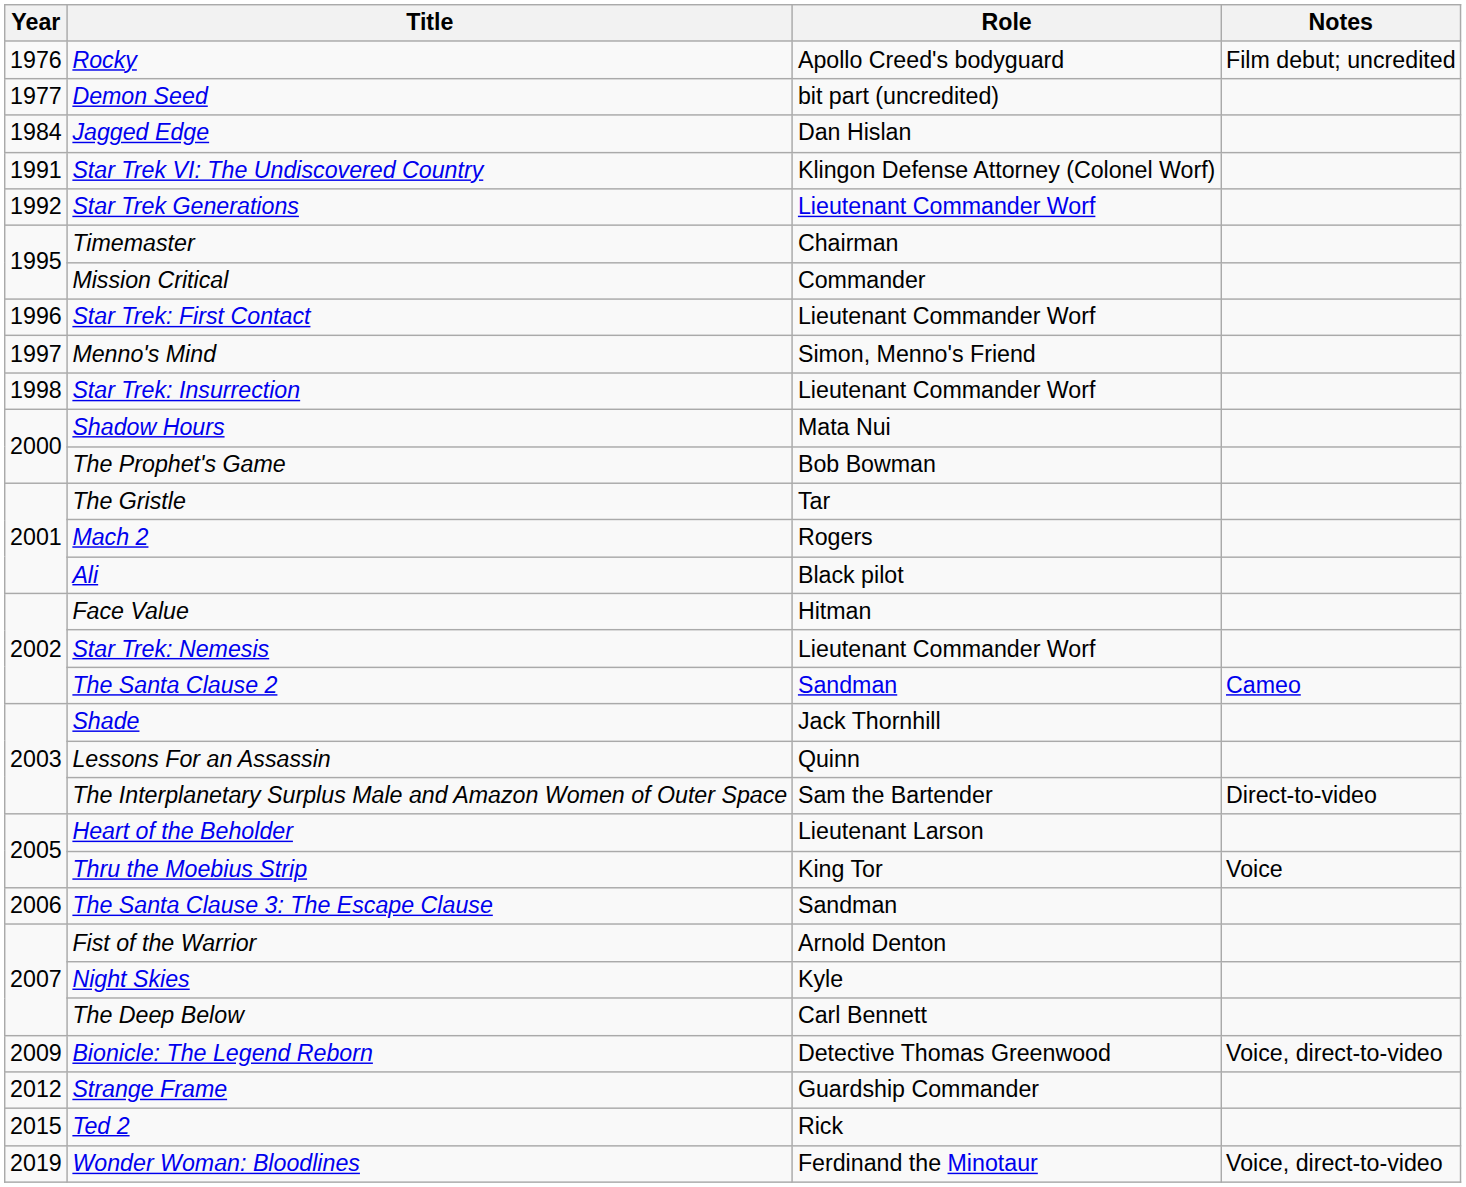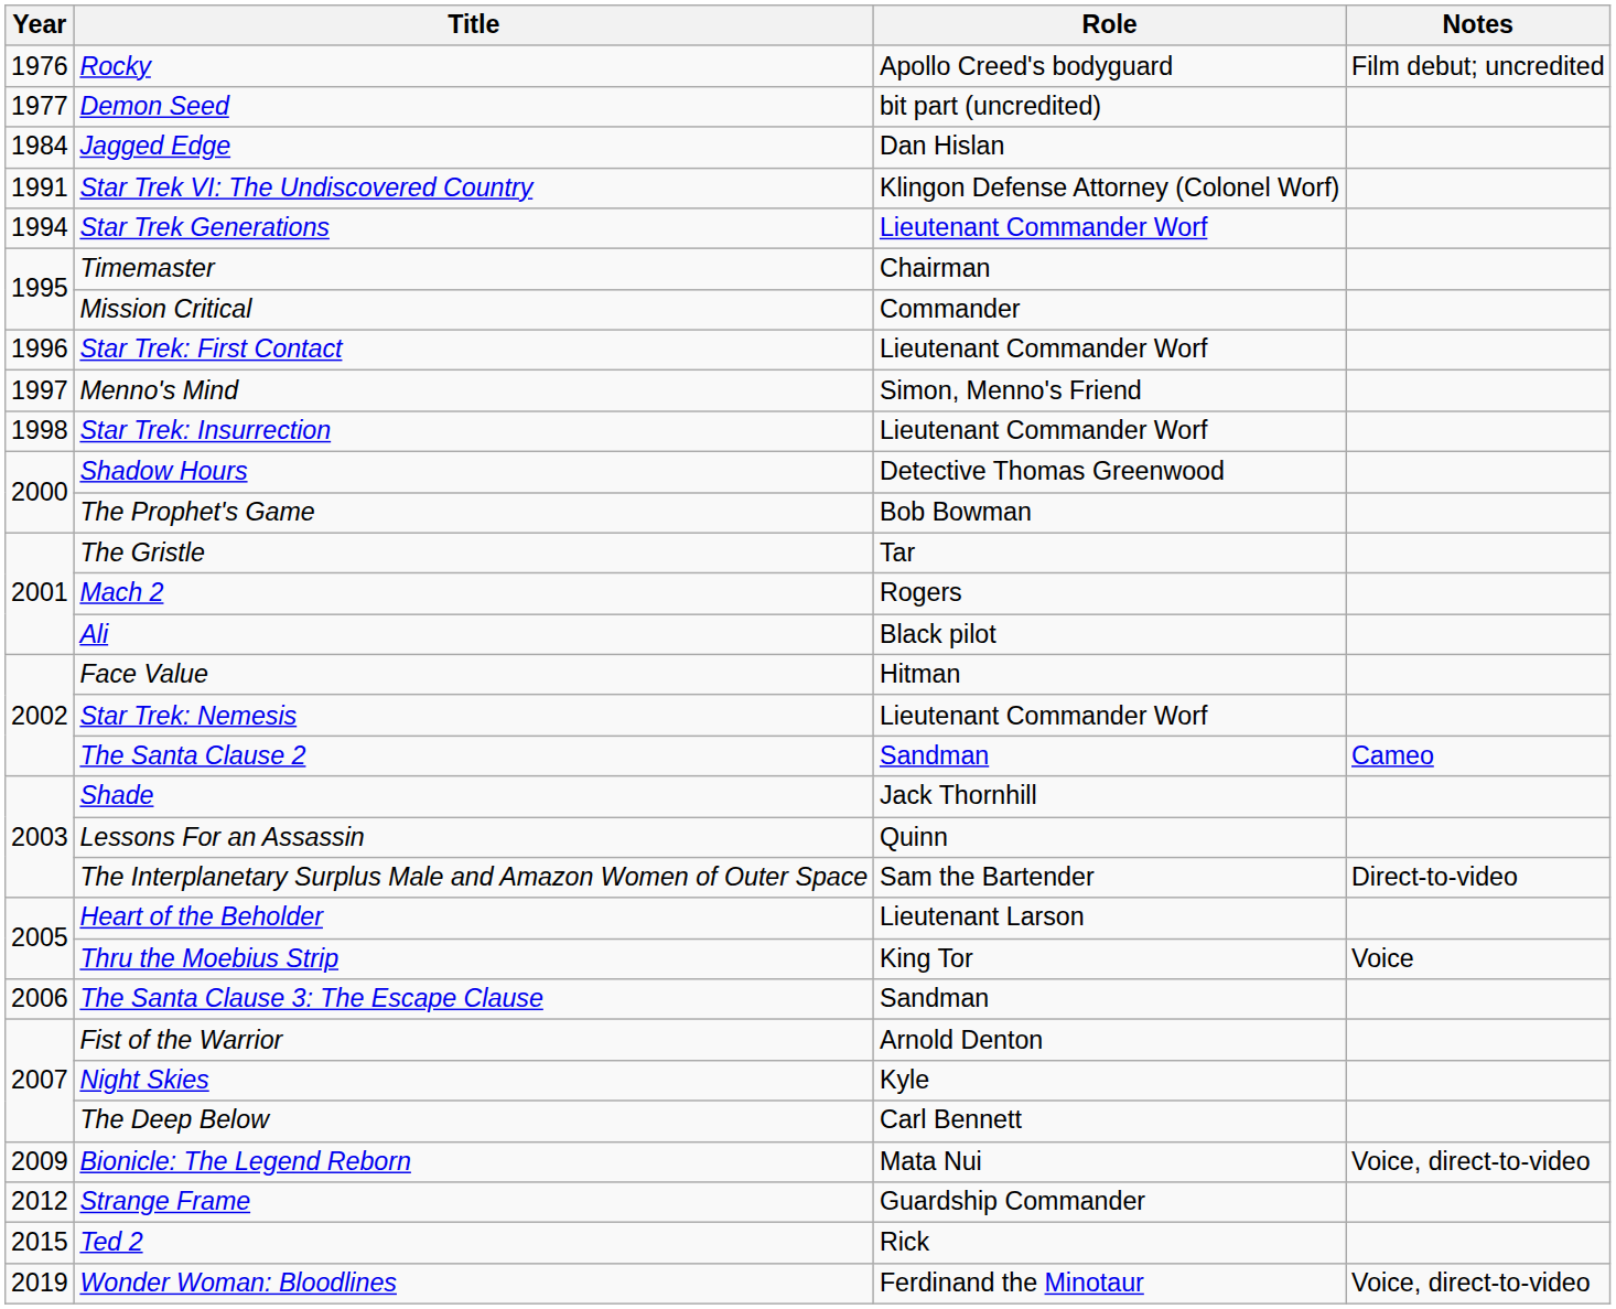 <table class="wikitable sortable">
 <tr>
 <th>Year</th>
 <th>Title</th>
 <th>Role</th>
 <th>Notes</th>
 </tr>
 <tr>
 <td>1976</td>
 <td><em><a href='#'>Rocky</a></em></td>
 <td>Apollo Creed's bodyguard</td>
 <td>Film debut; uncredited</td>
 </tr>
 <tr>
 <td>1977</td>
 <td><em><a href='#'>Demon Seed</a></em></td>
 <td>bit part (uncredited)</td>
 <td></td>
 </tr>
 <tr>
 <td>1984</td>
 <td><em><a href='#'>Jagged Edge</a></em></td>
 <td>Dan Hislan</td>
 <td></td>
 </tr>
 <tr>
 <td>1991</td>
 <td><em><a href='#'>Star Trek VI: The Undiscovered Country</a></em></td>
 <td>Klingon Defense Attorney (Colonel Worf)</td>
 <td></td>
 </tr>
 <tr>
-<td>1992</td>
+<td>1994</td>
 <td><em><a href='#'>Star Trek Generations</a></em></td>
 <td><a href='#'>Lieutenant Commander Worf</a></td>
 <td></td>
 </tr>
 <tr>
 <td rowspan="2">1995</td>
 <td><em>Timemaster</em></td>
 <td>Chairman</td>
 <td></td>
 </tr>
 <tr>
 <td><em>Mission Critical</em></td>
 <td>Commander</td>
 <td></td>
 </tr>
 <tr>
 <td>1996</td>
 <td><em><a href='#'>Star Trek: First Contact</a></em></td>
 <td>Lieutenant Commander Worf</td>
 <td></td>
 </tr>
 <tr>
 <td>1997</td>
 <td><em>Menno's Mind</em></td>
 <td>Simon, Menno's Friend</td>
 <td></td>
 </tr>
 <tr>
 <td>1998</td>
 <td><em><a href='#'>Star Trek: Insurrection</a></em></td>
 <td>Lieutenant Commander Worf</td>
 <td></td>
 </tr>
 <tr>
 <td rowspan="2">2000</td>
 <td><em><a href='#'>Shadow Hours</a></em></td>
-<td>Mata Nui</td>
+<td>Detective Thomas Greenwood</td>
 <td></td>
 </tr>
 <tr>
 <td><em>The Prophet's Game</em></td>
 <td>Bob Bowman</td>
 <td></td>
 </tr>
 <tr>
 <td rowspan="3">2001</td>
 <td><em>The Gristle</em></td>
 <td>Tar</td>
 <td></td>
 </tr>
 <tr>
 <td><em><a href='#'>Mach 2</a></em></td>
 <td>Rogers</td>
 <td></td>
 </tr>
 <tr>
 <td><em><a href='#'>Ali</a></em></td>
 <td>Black pilot</td>
 <td></td>
 </tr>
 <tr>
 <td rowspan="3">2002</td>
 <td><em>Face Value</em></td>
 <td>Hitman</td>
 <td></td>
 </tr>
 <tr>
 <td><em><a href='#'>Star Trek: Nemesis</a></em></td>
 <td>Lieutenant Commander Worf</td>
 <td></td>
 </tr>
 <tr>
 <td><em><a href='#'>The Santa Clause 2</a></em></td>
 <td><a href='#'>Sandman</a></td>
 <td><a href='#'>Cameo</a></td>
 </tr>
 <tr>
 <td rowspan="3">2003</td>
 <td><em><a href='#'>Shade</a></em></td>
 <td>Jack Thornhill</td>
 <td></td>
 </tr>
 <tr>
 <td><em>Lessons For an Assassin</em></td>
 <td>Quinn</td>
 <td></td>
 </tr>
 <tr>
 <td><em>The Interplanetary Surplus Male and Amazon Women of Outer Space</em></td>
 <td>Sam the Bartender</td>
 <td>Direct-to-video</td>
 </tr>
 <tr>
 <td rowspan="2">2005</td>
 <td><em><a href='#'>Heart of the Beholder</a></em></td>
 <td>Lieutenant Larson</td>
 <td></td>
 </tr>
 <tr>
 <td><em><a href='#'>Thru the Moebius Strip</a></em></td>
 <td>King Tor</td>
 <td>Voice</td>
 </tr>
 <tr>
 <td>2006</td>
 <td><em><a href='#'>The Santa Clause 3: The Escape Clause</a></em></td>
 <td>Sandman</td>
 <td></td>
 </tr>
 <tr>
 <td rowspan="3">2007</td>
 <td><em>Fist of the Warrior</em></td>
 <td>Arnold Denton</td>
 <td></td>
 </tr>
 <tr>
 <td><em><a href='#'>Night Skies</a></em></td>
 <td>Kyle</td>
 <td></td>
 </tr>
 <tr>
 <td><em>The Deep Below</em></td>
 <td>Carl Bennett</td>
 <td></td>
 </tr>
 <tr>
 <td>2009</td>
 <td><em><a href='#'>Bionicle: The Legend Reborn</a></em></td>
-<td>Detective Thomas Greenwood</td>
+<td>Mata Nui</td>
 <td>Voice, direct-to-video</td>
 </tr>
 <tr>
 <td>2012</td>
 <td><em><a href='#'>Strange Frame</a></em></td>
 <td>Guardship Commander</td>
 <td></td>
 </tr>
 <tr>
 <td>2015</td>
 <td><em><a href='#'>Ted 2</a></em></td>
 <td>Rick</td>
 <td></td>
 </tr>
 <tr>
 <td>2019</td>
 <td><em><a href='#'>Wonder Woman: Bloodlines</a></em></td>
 <td>Ferdinand the <a href='#'>Minotaur</a></td>
 <td>Voice, direct-to-video</td>
 </tr>
 </table>
